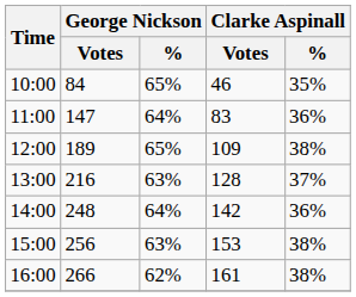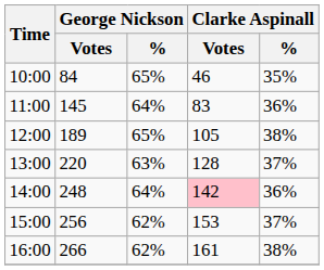 <table class="wikitable">
 <tr>
 <th rowspan="2">Time</th>
 <th colspan="2">George Nickson</th>
 <th colspan="2">Clarke Aspinall</th>
 </tr>
 <tr>
 <th>Votes</th>
 <th>%</th>
 <th>Votes</th>
 <th>%</th>
 </tr>
 <tr>
 <td>10:00</td>
 <td>84</td>
 <td>65%</td>
 <td>46</td>
 <td>35%</td>
 </tr>
 <tr>
 <td>11:00</td>
-<td>147</td>
+<td>145</td>
 <td>64%</td>
 <td>83</td>
 <td>36%</td>
 </tr>
 <tr>
 <td>12:00</td>
 <td>189</td>
 <td>65%</td>
-<td>109</td>
+<td>105</td>
 <td>38%</td>
 </tr>
 <tr>
 <td>13:00</td>
-<td>216</td>
+<td>220</td>
 <td>63%</td>
 <td>128</td>
 <td>37%</td>
 </tr>
 <tr>
 <td>14:00</td>
 <td>248</td>
 <td>64%</td>
-<td>142</td>
+<td style="background: pink;">142</td>
 <td>36%</td>
 </tr>
 <tr>
 <td>15:00</td>
 <td>256</td>
-<td>63%</td>
+<td>62%</td>
 <td>153</td>
-<td>38%</td>
+<td>37%</td>
 </tr>
 <tr>
 <td>16:00</td>
 <td>266</td>
 <td>62%</td>
 <td>161</td>
 <td>38%</td>
 </tr>
 <tr>
 </tr>
 </table>
